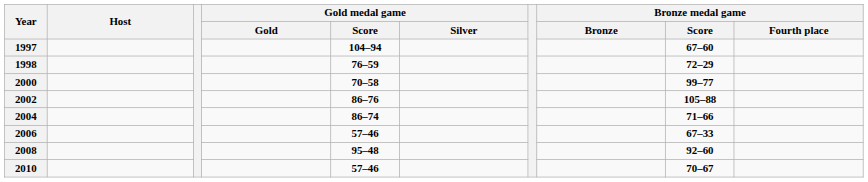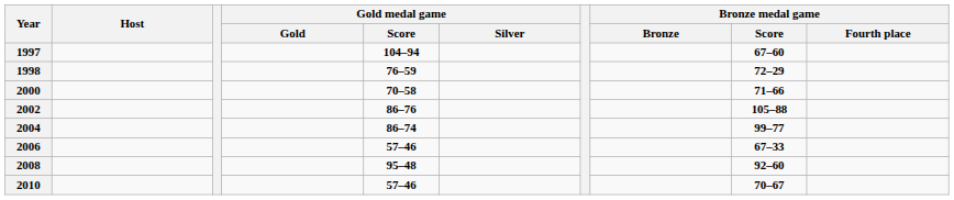 <table class=wikitable style="text-align:center; width:100%">
 <tr>
 <th rowspan=2 width=5%>Year</th>
 <th rowspan=2 width=17%>Host</th>
 <th rowspan=10 width=1%></th>
 <th colspan=3>Gold medal game</th>
 <th rowspan=10 width=1%></th>
 <th colspan=3>Bronze medal game</th>
 </tr>
 <tr>
 <th width=15%>Gold</th>
 <th width=8%>Score</th>
 <th width=15%>Silver</th>
 <th width=15%>Bronze</th>
 <th width=8%>Score</th>
 <th width=15%>Fourth place</th>
 </tr>
 <tr>
 <th>1997</th>
 <td></td>
 <td><strong></strong></td>
 <td><strong>104–94</strong></td>
 <td></td>
 <td></td>
 <td><strong>67–60</strong></td>
 <td></td>
 </tr>
 <tr>
 <th>1998</th>
 <td></td>
 <td><strong></strong></td>
 <td><strong>76–59</strong></td>
 <td></td>
 <td></td>
 <td><strong>72–29</strong></td>
 <td></td>
 </tr>
 <tr>
 <th>2000</th>
 <td></td>
 <td><strong></strong></td>
 <td><strong>70–58</strong></td>
 <td></td>
 <td></td>
-<td><strong>99–77</strong></td>
+<td><strong>71–66</strong></td>
 <td></td>
 </tr>
 <tr>
 <th>2002</th>
 <td></td>
 <td><strong></strong></td>
 <td><strong>86–76</strong></td>
 <td></td>
 <td></td>
 <td><strong>105–88</strong></td>
 <td></td>
 </tr>
 <tr>
 <th>2004</th>
 <td></td>
 <td><strong></strong></td>
 <td><strong>86–74</strong></td>
 <td></td>
 <td></td>
-<td><strong>71–66</strong></td>
+<td><strong>99–77</strong></td>
 <td></td>
 </tr>
 <tr>
 <th>2006</th>
 <td></td>
 <td><strong></strong></td>
 <td><strong>57–46</strong></td>
 <td></td>
 <td></td>
 <td><strong>67–33</strong></td>
 <td></td>
 </tr>
 <tr>
 <th>2008</th>
 <td></td>
 <td><strong></strong></td>
 <td><strong>95–48</strong></td>
 <td></td>
 <td></td>
 <td><strong>92–60</strong></td>
 <td></td>
 </tr>
 <tr>
 <th>2010</th>
 <td></td>
 <td><strong></strong></td>
 <td><strong>57–46</strong></td>
 <td></td>
 <td></td>
 <td><strong>70–67</strong></td>
 <td></td>
 </tr>
 </table>
